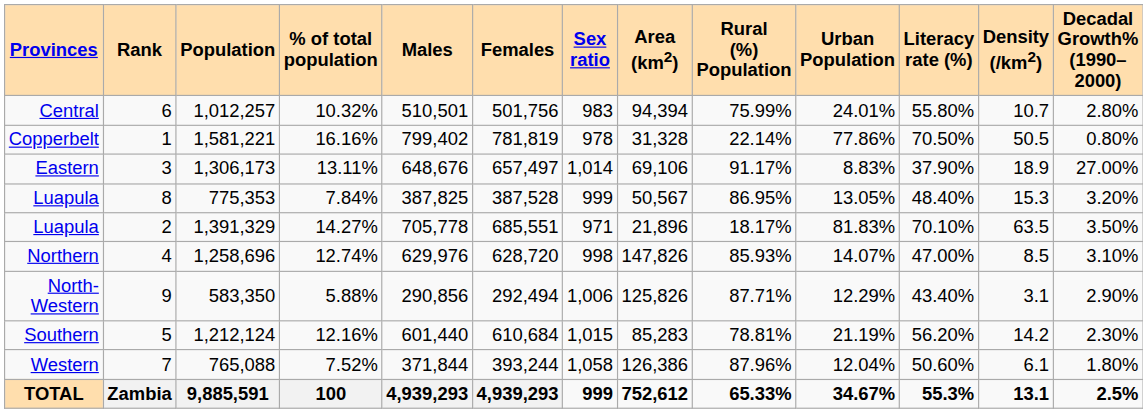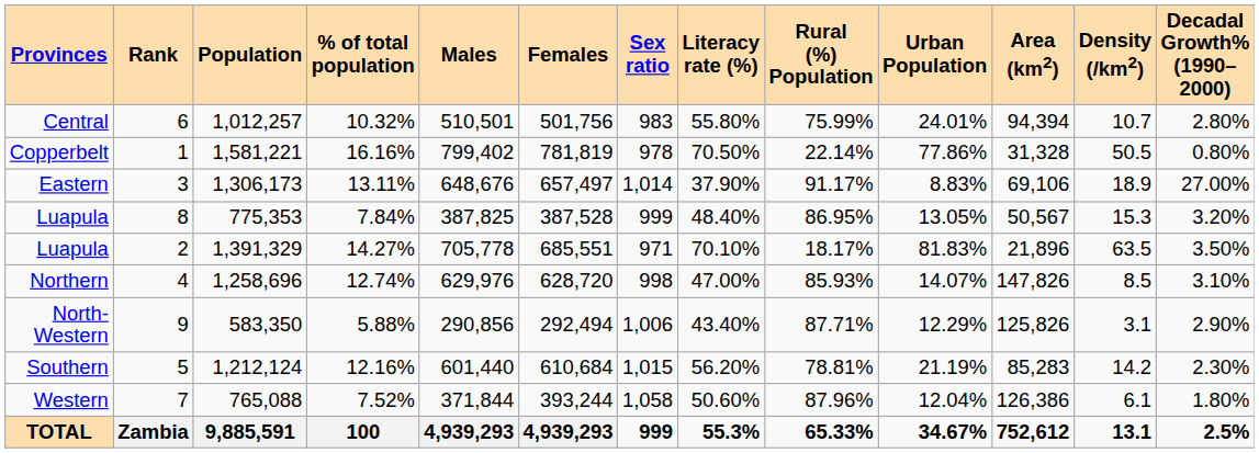 <table class="wikitable sortable collapsible" style="text-align: right;">
 <tr>
 <th style="background:navajowhite;"><a href='#'>Provinces</a></th>
 <th style="background:navajowhite;">Rank</th>
 <th style="background:navajowhite;">Population</th>
 <th style="background:navajowhite;">% of total population</th>
 <th style="background:navajowhite;">Males</th>
 <th style="background:navajowhite;">Females</th>
 <th style="background:navajowhite;"><a href='#'>Sex ratio</a></th>
-<th style="background:navajowhite;">Area <br> (km<sup>2</sup>)</th>
+<th style="background:navajowhite;">Literacy rate (%)</th>
 <th style="background:navajowhite;">Rural <br> (%) <br> Population</th>
 <th style="background:navajowhite;">Urban<br> Population</th>
-<th style="background:navajowhite;">Literacy rate (%)</th>
+<th style="background:navajowhite;">Area <br> (km<sup>2</sup>)</th>
 <th style="background:navajowhite;">Density <br> (/km<sup>2</sup>)</th>
 <th style="background:navajowhite;">Decadal Growth% (1990–2000)</th>
 </tr>
 <tr>
 <td><a href='#'>Central</a></td>
 <td>6</td>
 <td>1,012,257</td>
 <td>10.32%</td>
 <td>510,501</td>
 <td>501,756</td>
 <td>983</td>
-<td>94,394</td>
+<td>55.80%</td>
 <td>75.99%</td>
 <td>24.01%</td>
-<td>55.80%</td>
+<td>94,394</td>
 <td>10.7</td>
 <td>2.80%</td>
 </tr>
 <tr>
 <td><a href='#'>Copperbelt</a></td>
 <td>1</td>
 <td>1,581,221</td>
 <td>16.16%</td>
 <td>799,402</td>
 <td>781,819</td>
 <td>978</td>
-<td>31,328</td>
+<td>70.50%</td>
 <td>22.14%</td>
 <td>77.86%</td>
-<td>70.50%</td>
+<td>31,328</td>
 <td>50.5</td>
 <td>0.80%</td>
 </tr>
 <tr>
 <td><a href='#'>Eastern</a></td>
 <td>3</td>
 <td>1,306,173</td>
 <td>13.11%</td>
 <td>648,676</td>
 <td>657,497</td>
 <td>1,014</td>
-<td>69,106</td>
+<td>37.90%</td>
 <td>91.17%</td>
 <td>8.83%</td>
-<td>37.90%</td>
+<td>69,106</td>
 <td>18.9</td>
 <td>27.00%</td>
 </tr>
 <tr>
 <td><a href='#'>Luapula</a></td>
 <td>8</td>
 <td>775,353</td>
 <td>7.84%</td>
 <td>387,825</td>
 <td>387,528</td>
 <td>999</td>
-<td>50,567</td>
+<td>48.40%</td>
 <td>86.95%</td>
 <td>13.05%</td>
-<td>48.40%</td>
+<td>50,567</td>
 <td>15.3</td>
 <td>3.20%</td>
 </tr>
 <tr>
 <td><a href='#'>Luapula</a></td>
 <td>2</td>
 <td>1,391,329</td>
 <td>14.27%</td>
 <td>705,778</td>
 <td>685,551</td>
 <td>971</td>
-<td>21,896</td>
+<td>70.10%</td>
 <td>18.17%</td>
 <td>81.83%</td>
-<td>70.10%</td>
+<td>21,896</td>
 <td>63.5</td>
 <td>3.50%</td>
 </tr>
 <tr>
 <td><a href='#'>Northern</a></td>
 <td>4</td>
 <td>1,258,696</td>
 <td>12.74%</td>
 <td>629,976</td>
 <td>628,720</td>
 <td>998</td>
-<td>147,826</td>
+<td>47.00%</td>
 <td>85.93%</td>
 <td>14.07%</td>
-<td>47.00%</td>
+<td>147,826</td>
 <td>8.5</td>
 <td>3.10%</td>
 </tr>
 <tr>
 <td><a href='#'>North-Western</a></td>
 <td>9</td>
 <td>583,350</td>
 <td>5.88%</td>
 <td>290,856</td>
 <td>292,494</td>
 <td>1,006</td>
-<td>125,826</td>
+<td>43.40%</td>
 <td>87.71%</td>
 <td>12.29%</td>
-<td>43.40%</td>
+<td>125,826</td>
 <td>3.1</td>
 <td>2.90%</td>
 </tr>
 <tr>
 <td><a href='#'>Southern</a></td>
 <td>5</td>
 <td>1,212,124</td>
 <td>12.16%</td>
 <td>601,440</td>
 <td>610,684</td>
 <td>1,015</td>
-<td>85,283</td>
+<td>56.20%</td>
 <td>78.81%</td>
 <td>21.19%</td>
-<td>56.20%</td>
+<td>85,283</td>
 <td>14.2</td>
 <td>2.30%</td>
 </tr>
 <tr>
 <td><a href='#'>Western</a></td>
 <td>7</td>
 <td>765,088</td>
 <td>7.52%</td>
 <td>371,844</td>
 <td>393,244</td>
 <td>1,058</td>
-<td>126,386</td>
+<td>50.60%</td>
 <td>87.96%</td>
 <td>12.04%</td>
-<td>50.60%</td>
+<td>126,386</td>
 <td>6.1</td>
 <td>1.80%</td>
 </tr>
 <tr>
 <th style="background:navajowhite;"><strong>TOTAL</strong></th>
 <th style="text-align:left;"><strong>Zambia</strong></th>
 <th><strong>9,885,591</strong></th>
 <th><strong>100</strong></th>
 <th><strong>4,939,293</strong></th>
 <th><strong>4,939,293</strong></th>
 <td><strong>999</strong></td>
-<td><strong>752,612</strong></td>
+<td><strong>55.3%</strong></td>
 <td><strong>65.33%</strong></td>
 <td><strong>34.67%</strong></td>
-<td><strong>55.3%</strong></td>
+<td><strong>752,612</strong></td>
 <td><strong>13.1</strong></td>
 <td><strong>2.5%</strong></td>
 </tr>
 </table>
